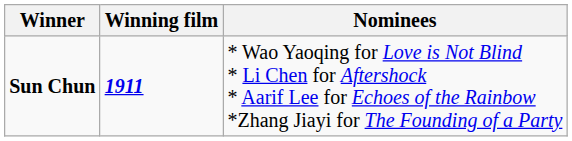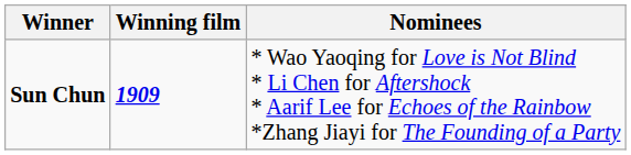 <table class="wikitable">
 <tr>
 <th>Winner</th>
 <th>Winning film</th>
 <th>Nominees</th>
 </tr>
 <tr>
 <td><strong>Sun Chun</strong></td>
-<td><strong><em><a href='#'>1911</a></em></strong></td>
+<td><strong><em><a href='#'>1909</a></em></strong></td>
 <td>* Wao Yaoqing for <em><a href='#'>Love is Not Blind</a></em><br> * <a href='#'>Li Chen</a> for <em><a href='#'>Aftershock</a></em><br> * <a href='#'>Aarif Lee</a> for <em><a href='#'>Echoes of the Rainbow</a></em><br> *Zhang Jiayi for <em><a href='#'>The Founding of a Party</a></em></td>
 </tr>
 </table>
